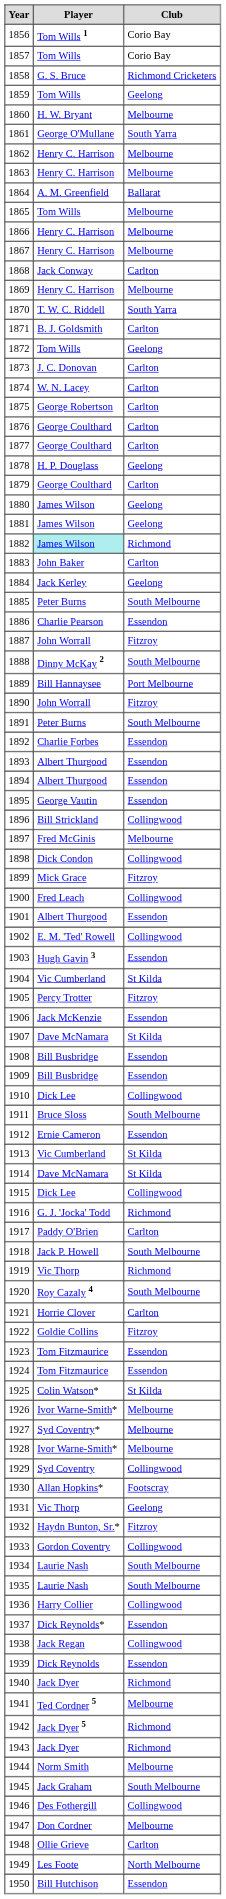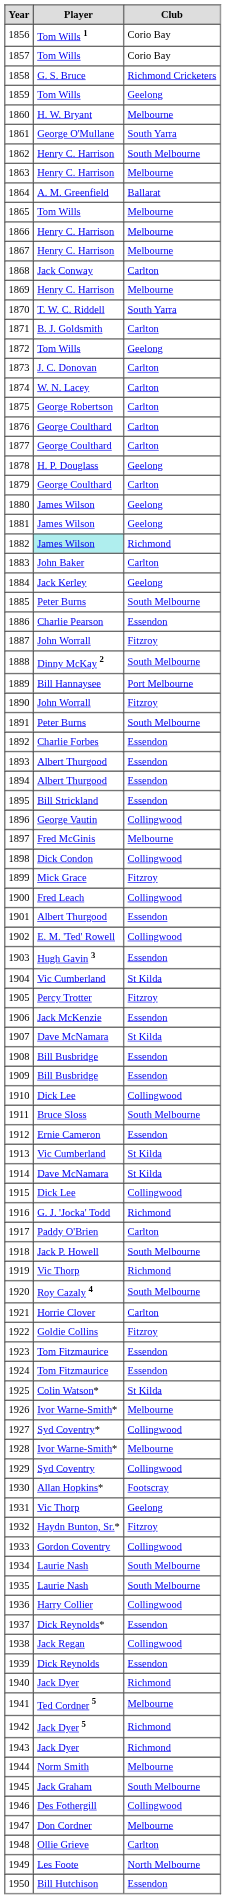 <table border="1" cellspacing="0" cellpadding="5">
 <tr bgcolor="#dddddd" align="center">
 <td><strong>Year</strong></td>
 <td><strong>Player</strong></td>
 <td><strong>Club</strong></td>
 </tr>
 <tr>
 <td>1856</td>
 <td><a href='#'>Tom Wills</a> <sup><strong>1</strong></sup></td>
 <td>Corio Bay</td>
 </tr>
 <tr>
 <td>1857</td>
 <td><a href='#'>Tom Wills</a></td>
 <td>Corio Bay</td>
 </tr>
 <tr>
 <td>1858</td>
 <td><a href='#'>G. S. Bruce</a></td>
 <td><a href='#'>Richmond Cricketers</a></td>
 </tr>
 <tr>
 <td>1859</td>
 <td><a href='#'>Tom Wills</a></td>
 <td><a href='#'>Geelong</a></td>
 </tr>
 <tr>
 <td>1860</td>
 <td><a href='#'>H. W. Bryant</a></td>
 <td><a href='#'>Melbourne</a></td>
 </tr>
 <tr>
 <td>1861</td>
 <td><a href='#'>George O'Mullane</a></td>
 <td><a href='#'>South Yarra</a></td>
 </tr>
 <tr>
 <td>1862</td>
 <td><a href='#'>Henry C. Harrison</a></td>
-<td><a href='#'>Melbourne</a></td>
+<td><a href='#'>South Melbourne</a></td>
 </tr>
 <tr>
 <td>1863</td>
 <td><a href='#'>Henry C. Harrison</a></td>
 <td><a href='#'>Melbourne</a></td>
 </tr>
 <tr>
 <td>1864</td>
 <td><a href='#'>A. M. Greenfield</a></td>
 <td><a href='#'>Ballarat</a></td>
 </tr>
 <tr>
 <td>1865</td>
 <td><a href='#'>Tom Wills</a></td>
 <td><a href='#'>Melbourne</a></td>
 </tr>
 <tr>
 <td>1866</td>
 <td><a href='#'>Henry C. Harrison</a></td>
 <td><a href='#'>Melbourne</a></td>
 </tr>
 <tr>
 <td>1867</td>
 <td><a href='#'>Henry C. Harrison</a></td>
 <td><a href='#'>Melbourne</a></td>
 </tr>
 <tr>
 <td>1868</td>
 <td><a href='#'>Jack Conway</a></td>
 <td><a href='#'>Carlton</a></td>
 </tr>
 <tr>
 <td>1869</td>
 <td><a href='#'>Henry C. Harrison</a></td>
 <td><a href='#'>Melbourne</a></td>
 </tr>
 <tr>
 <td>1870</td>
 <td><a href='#'>T. W. C. Riddell</a></td>
 <td><a href='#'>South Yarra</a></td>
 </tr>
 <tr>
 <td>1871</td>
 <td><a href='#'>B. J. Goldsmith</a></td>
 <td><a href='#'>Carlton</a></td>
 </tr>
 <tr>
 <td>1872</td>
 <td><a href='#'>Tom Wills</a></td>
 <td><a href='#'>Geelong</a></td>
 </tr>
 <tr>
 <td>1873</td>
 <td><a href='#'>J. C. Donovan</a></td>
 <td><a href='#'>Carlton</a></td>
 </tr>
 <tr>
 <td>1874</td>
 <td><a href='#'>W. N. Lacey</a></td>
 <td><a href='#'>Carlton</a></td>
 </tr>
 <tr>
 <td>1875</td>
 <td><a href='#'>George Robertson</a></td>
 <td><a href='#'>Carlton</a></td>
 </tr>
 <tr>
 <td>1876</td>
 <td><a href='#'>George Coulthard</a></td>
 <td><a href='#'>Carlton</a></td>
 </tr>
 <tr>
 <td>1877</td>
 <td><a href='#'>George Coulthard</a></td>
 <td><a href='#'>Carlton</a></td>
 </tr>
 <tr>
 <td>1878</td>
 <td><a href='#'>H. P. Douglass</a></td>
 <td><a href='#'>Geelong</a></td>
 </tr>
 <tr>
 <td>1879</td>
 <td><a href='#'>George Coulthard</a></td>
 <td><a href='#'>Carlton</a></td>
 </tr>
 <tr>
 <td>1880</td>
 <td><a href='#'>James Wilson</a></td>
 <td><a href='#'>Geelong</a></td>
 </tr>
 <tr>
 <td>1881</td>
 <td><a href='#'>James Wilson</a></td>
 <td><a href='#'>Geelong</a></td>
 </tr>
 <tr>
 <td>1882</td>
 <td style="background: paleturquoise;"><a href='#'>James Wilson</a></td>
 <td><a href='#'>Richmond</a></td>
 </tr>
 <tr>
 <td>1883</td>
 <td><a href='#'>John Baker</a></td>
 <td><a href='#'>Carlton</a></td>
 </tr>
 <tr>
 <td>1884</td>
 <td><a href='#'>Jack Kerley</a></td>
 <td><a href='#'>Geelong</a></td>
 </tr>
 <tr>
 <td>1885</td>
 <td><a href='#'>Peter Burns</a></td>
 <td><a href='#'>South Melbourne</a></td>
 </tr>
 <tr>
 <td>1886</td>
 <td><a href='#'>Charlie Pearson</a></td>
 <td><a href='#'>Essendon</a></td>
 </tr>
 <tr>
 <td>1887</td>
 <td><a href='#'>John Worrall</a></td>
 <td><a href='#'>Fitzroy</a></td>
 </tr>
 <tr>
 <td>1888</td>
 <td><a href='#'>Dinny McKay</a> <sup><strong>2</strong></sup></td>
 <td><a href='#'>South Melbourne</a></td>
 </tr>
 <tr>
 <td>1889</td>
 <td><a href='#'>Bill Hannaysee</a></td>
 <td><a href='#'>Port Melbourne</a></td>
 </tr>
 <tr>
 <td>1890</td>
 <td><a href='#'>John Worrall</a></td>
 <td><a href='#'>Fitzroy</a></td>
 </tr>
 <tr>
 <td>1891</td>
 <td><a href='#'>Peter Burns</a></td>
 <td><a href='#'>South Melbourne</a></td>
 </tr>
 <tr>
 <td>1892</td>
 <td><a href='#'>Charlie Forbes</a></td>
 <td><a href='#'>Essendon</a></td>
 </tr>
 <tr>
 <td>1893</td>
 <td><a href='#'>Albert Thurgood</a></td>
 <td><a href='#'>Essendon</a></td>
 </tr>
 <tr>
 <td>1894</td>
 <td><a href='#'>Albert Thurgood</a></td>
 <td><a href='#'>Essendon</a></td>
 </tr>
 <tr>
 <td>1895</td>
-<td><a href='#'>George Vautin</a></td>
+<td><a href='#'>Bill Strickland</a></td>
 <td><a href='#'>Essendon</a></td>
 </tr>
 <tr>
 <td>1896</td>
-<td><a href='#'>Bill Strickland</a></td>
+<td><a href='#'>George Vautin</a></td>
 <td><a href='#'>Collingwood</a></td>
 </tr>
 <tr>
 <td>1897</td>
 <td><a href='#'>Fred McGinis</a></td>
 <td><a href='#'>Melbourne</a></td>
 </tr>
 <tr>
 <td>1898</td>
 <td><a href='#'>Dick Condon</a></td>
 <td><a href='#'>Collingwood</a></td>
 </tr>
 <tr>
 <td>1899</td>
 <td><a href='#'>Mick Grace</a></td>
 <td><a href='#'>Fitzroy</a></td>
 </tr>
 <tr>
 <td>1900</td>
 <td><a href='#'>Fred Leach</a></td>
 <td><a href='#'>Collingwood</a></td>
 </tr>
 <tr>
 <td>1901</td>
 <td><a href='#'>Albert Thurgood</a></td>
 <td><a href='#'>Essendon</a></td>
 </tr>
 <tr>
 <td>1902</td>
 <td><a href='#'>E. M. 'Ted' Rowell</a></td>
 <td><a href='#'>Collingwood</a></td>
 </tr>
 <tr>
 <td>1903</td>
 <td><a href='#'>Hugh Gavin</a> <sup><strong>3</strong></sup></td>
 <td><a href='#'>Essendon</a></td>
 </tr>
 <tr>
 <td>1904</td>
 <td><a href='#'>Vic Cumberland</a></td>
 <td><a href='#'>St Kilda</a></td>
 </tr>
 <tr>
 <td>1905</td>
 <td><a href='#'>Percy Trotter</a></td>
 <td><a href='#'>Fitzroy</a></td>
 </tr>
 <tr>
 <td>1906</td>
 <td><a href='#'>Jack McKenzie</a></td>
 <td><a href='#'>Essendon</a></td>
 </tr>
 <tr>
 <td>1907</td>
 <td><a href='#'>Dave McNamara</a></td>
 <td><a href='#'>St Kilda</a></td>
 </tr>
 <tr>
 <td>1908</td>
 <td><a href='#'>Bill Busbridge</a></td>
 <td><a href='#'>Essendon</a></td>
 </tr>
 <tr>
 <td>1909</td>
 <td><a href='#'>Bill Busbridge</a></td>
 <td><a href='#'>Essendon</a></td>
 </tr>
 <tr>
 <td>1910</td>
 <td><a href='#'>Dick Lee</a></td>
 <td><a href='#'>Collingwood</a></td>
 </tr>
 <tr>
 <td>1911</td>
 <td><a href='#'>Bruce Sloss</a></td>
 <td><a href='#'>South Melbourne</a></td>
 </tr>
 <tr>
 <td>1912</td>
 <td><a href='#'>Ernie Cameron</a></td>
 <td><a href='#'>Essendon</a></td>
 </tr>
 <tr>
 <td>1913</td>
 <td><a href='#'>Vic Cumberland</a></td>
 <td><a href='#'>St Kilda</a></td>
 </tr>
 <tr>
 <td>1914</td>
 <td><a href='#'>Dave McNamara</a></td>
 <td><a href='#'>St Kilda</a></td>
 </tr>
 <tr>
 <td>1915</td>
 <td><a href='#'>Dick Lee</a></td>
 <td><a href='#'>Collingwood</a></td>
 </tr>
 <tr>
 <td>1916</td>
 <td><a href='#'>G. J. 'Jocka' Todd</a></td>
 <td><a href='#'>Richmond</a></td>
 </tr>
 <tr>
 <td>1917</td>
 <td><a href='#'>Paddy O'Brien</a></td>
 <td><a href='#'>Carlton</a></td>
 </tr>
 <tr>
 <td>1918</td>
 <td><a href='#'>Jack P. Howell</a></td>
 <td><a href='#'>South Melbourne</a></td>
 </tr>
 <tr>
 <td>1919</td>
 <td><a href='#'>Vic Thorp</a></td>
 <td><a href='#'>Richmond</a></td>
 </tr>
 <tr>
 <td>1920</td>
 <td><a href='#'>Roy Cazaly</a> <sup><strong>4</strong></sup></td>
 <td><a href='#'>South Melbourne</a></td>
 </tr>
 <tr>
 <td>1921</td>
 <td><a href='#'>Horrie Clover</a></td>
 <td><a href='#'>Carlton</a></td>
 </tr>
 <tr>
 <td>1922</td>
 <td><a href='#'>Goldie Collins</a></td>
 <td><a href='#'>Fitzroy</a></td>
 </tr>
 <tr>
 <td>1923</td>
 <td><a href='#'>Tom Fitzmaurice</a></td>
 <td><a href='#'>Essendon</a></td>
 </tr>
 <tr>
 <td>1924</td>
 <td><a href='#'>Tom Fitzmaurice</a></td>
 <td><a href='#'>Essendon</a></td>
 </tr>
 <tr>
 <td>1925</td>
 <td><a href='#'>Colin Watson</a>*</td>
 <td><a href='#'>St Kilda</a></td>
 </tr>
 <tr>
 <td>1926</td>
 <td><a href='#'>Ivor Warne-Smith</a>*</td>
 <td><a href='#'>Melbourne</a></td>
 </tr>
 <tr>
 <td>1927</td>
 <td><a href='#'>Syd Coventry</a>*</td>
-<td><a href='#'>Melbourne</a></td>
+<td><a href='#'>Collingwood</a></td>
 </tr>
 <tr>
 <td>1928</td>
 <td><a href='#'>Ivor Warne-Smith</a>*</td>
 <td><a href='#'>Melbourne</a></td>
 </tr>
 <tr>
 <td>1929</td>
 <td><a href='#'>Syd Coventry</a></td>
 <td><a href='#'>Collingwood</a></td>
 </tr>
 <tr>
 <td>1930</td>
 <td><a href='#'>Allan Hopkins</a>*</td>
 <td><a href='#'>Footscray</a></td>
 </tr>
 <tr>
 <td>1931</td>
 <td><a href='#'>Vic Thorp</a></td>
 <td><a href='#'>Geelong</a></td>
 </tr>
 <tr>
 <td>1932</td>
 <td><a href='#'>Haydn Bunton, Sr.</a>*</td>
 <td><a href='#'>Fitzroy</a></td>
 </tr>
 <tr>
 <td>1933</td>
 <td><a href='#'>Gordon Coventry</a></td>
 <td><a href='#'>Collingwood</a></td>
 </tr>
 <tr>
 <td>1934</td>
 <td><a href='#'>Laurie Nash</a></td>
 <td><a href='#'>South Melbourne</a></td>
 </tr>
 <tr>
 <td>1935</td>
 <td><a href='#'>Laurie Nash</a></td>
 <td><a href='#'>South Melbourne</a></td>
 </tr>
 <tr>
 <td>1936</td>
 <td><a href='#'>Harry Collier</a></td>
 <td><a href='#'>Collingwood</a></td>
 </tr>
 <tr>
 <td>1937</td>
 <td><a href='#'>Dick Reynolds</a>*</td>
 <td><a href='#'>Essendon</a></td>
 </tr>
 <tr>
 <td>1938</td>
 <td><a href='#'>Jack Regan</a></td>
 <td><a href='#'>Collingwood</a></td>
 </tr>
 <tr>
 <td>1939</td>
 <td><a href='#'>Dick Reynolds</a></td>
 <td><a href='#'>Essendon</a></td>
 </tr>
 <tr>
 <td>1940</td>
 <td><a href='#'>Jack Dyer</a></td>
 <td><a href='#'>Richmond</a></td>
 </tr>
 <tr>
 <td>1941</td>
 <td><a href='#'>Ted Cordner</a> <sup><strong>5</strong></sup></td>
 <td><a href='#'>Melbourne</a></td>
 </tr>
 <tr>
 <td>1942</td>
 <td><a href='#'>Jack Dyer</a> <sup><strong>5</strong></sup></td>
 <td><a href='#'>Richmond</a></td>
 </tr>
 <tr>
 <td>1943</td>
 <td><a href='#'>Jack Dyer</a></td>
 <td><a href='#'>Richmond</a></td>
 </tr>
 <tr>
 <td>1944</td>
 <td><a href='#'>Norm Smith</a></td>
 <td><a href='#'>Melbourne</a></td>
 </tr>
 <tr>
 <td>1945</td>
 <td><a href='#'>Jack Graham</a></td>
 <td><a href='#'>South Melbourne</a></td>
 </tr>
 <tr>
 <td>1946</td>
 <td><a href='#'>Des Fothergill</a></td>
 <td><a href='#'>Collingwood</a></td>
 </tr>
 <tr>
 <td>1947</td>
 <td><a href='#'>Don Cordner</a></td>
 <td><a href='#'>Melbourne</a></td>
 </tr>
 <tr>
 <td>1948</td>
 <td><a href='#'>Ollie Grieve</a></td>
 <td><a href='#'>Carlton</a></td>
 </tr>
 <tr>
 <td>1949</td>
 <td><a href='#'>Les Foote</a></td>
 <td><a href='#'>North Melbourne</a></td>
 </tr>
 <tr>
 <td>1950</td>
 <td><a href='#'>Bill Hutchison</a></td>
 <td><a href='#'>Essendon</a></td>
 </tr>
 </table>
